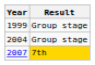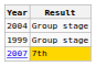 <table class="wikitable">
 <tr>
 <th>Year</th>
 <th>Result</th>
 </tr>
 <tr>
-<td> 1999</td>
+<td> 2004</td>
 <td>Group stage</td>
 </tr>
 <tr>
-<td> 2004</td>
+<td> 1999</td>
 <td>Group stage</td>
 </tr>
 <tr>
 <td> <a href='#'>2007</a></td>
 <td style="background: gold;">7th</td>
 </tr>
 </table>
